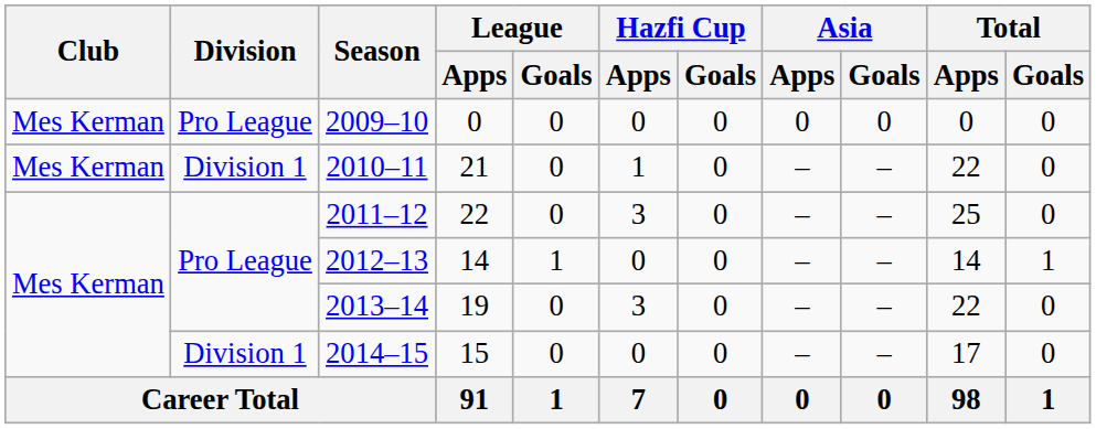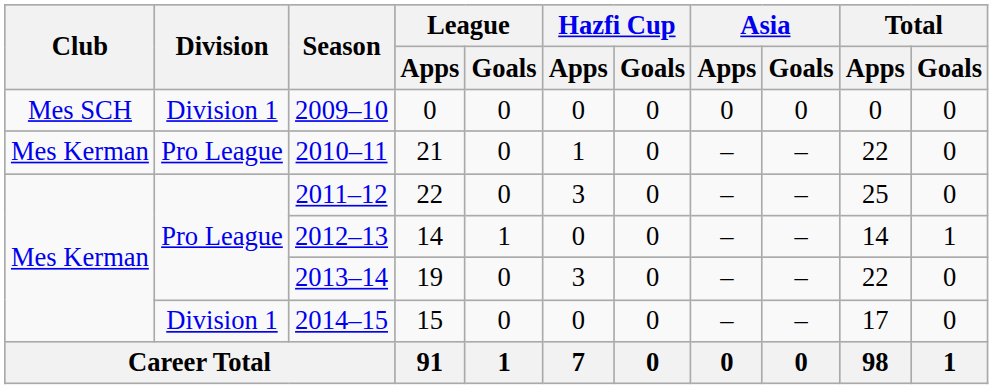 <table class="wikitable" style="text-align: center;">
 <tr>
 <th rowspan="2">Club</th>
 <th rowspan="2">Division</th>
 <th rowspan="2">Season</th>
 <th colspan="2">League</th>
 <th colspan="2"><a href='#'>Hazfi Cup</a></th>
 <th colspan="2"><a href='#'>Asia</a></th>
 <th colspan="2">Total</th>
 </tr>
 <tr>
 <th>Apps</th>
 <th>Goals</th>
 <th>Apps</th>
 <th>Goals</th>
 <th>Apps</th>
 <th>Goals</th>
 <th>Apps</th>
 <th>Goals</th>
 </tr>
 <tr>
-<td><a href='#'>Mes Kerman</a></td>
-<td><a href='#'>Pro League</a></td>
+<td><a href='#'>Mes SCH</a></td>
+<td><a href='#'>Division 1</a></td>
 <td><a href='#'>2009–10</a></td>
 <td>0</td>
 <td>0</td>
 <td>0</td>
 <td>0</td>
 <td>0</td>
 <td>0</td>
 <td>0</td>
 <td>0</td>
 </tr>
 <tr>
 <td><a href='#'>Mes Kerman</a></td>
-<td><a href='#'>Division 1</a></td>
+<td><a href='#'>Pro League</a></td>
 <td><a href='#'>2010–11</a></td>
 <td>21</td>
 <td>0</td>
 <td>1</td>
 <td>0</td>
 <td>–</td>
 <td>–</td>
 <td>22</td>
 <td>0</td>
 </tr>
 <tr>
 <td rowspan="4"><a href='#'>Mes Kerman</a></td>
 <td rowspan="3"><a href='#'>Pro League</a></td>
 <td><a href='#'>2011–12</a></td>
 <td>22</td>
 <td>0</td>
 <td>3</td>
 <td>0</td>
 <td>–</td>
 <td>–</td>
 <td>25</td>
 <td>0</td>
 </tr>
 <tr>
 <td><a href='#'>2012–13</a></td>
 <td>14</td>
 <td>1</td>
 <td>0</td>
 <td>0</td>
 <td>–</td>
 <td>–</td>
 <td>14</td>
 <td>1</td>
 </tr>
 <tr>
 <td><a href='#'>2013–14</a></td>
 <td>19</td>
 <td>0</td>
 <td>3</td>
 <td>0</td>
 <td>–</td>
 <td>–</td>
 <td>22</td>
 <td>0</td>
 </tr>
 <tr>
 <td><a href='#'>Division 1</a></td>
 <td><a href='#'>2014–15</a></td>
 <td>15</td>
 <td>0</td>
 <td>0</td>
 <td>0</td>
 <td>–</td>
 <td>–</td>
 <td>17</td>
 <td>0</td>
 </tr>
 <tr>
 <th colspan=3>Career Total</th>
 <th>91</th>
 <th>1</th>
 <th>7</th>
 <th>0</th>
 <th>0</th>
 <th>0</th>
 <th>98</th>
 <th>1</th>
 </tr>
 </table>
